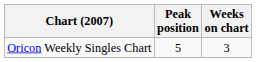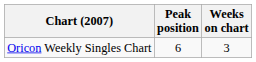 <table class="wikitable sortable" border="1">
 <tr>
 <th>Chart (2007)</th>
 <th>Peak<br>position</th>
 <th>Weeks<br>on chart</th>
 </tr>
 <tr>
 <td><a href='#'>Oricon</a> Weekly Singles Chart</td>
-<td style="text-align:center;">5</td>
+<td style="text-align:center;">6</td>
 <td style="text-align:center;">3</td>
 </tr>
 </table>
